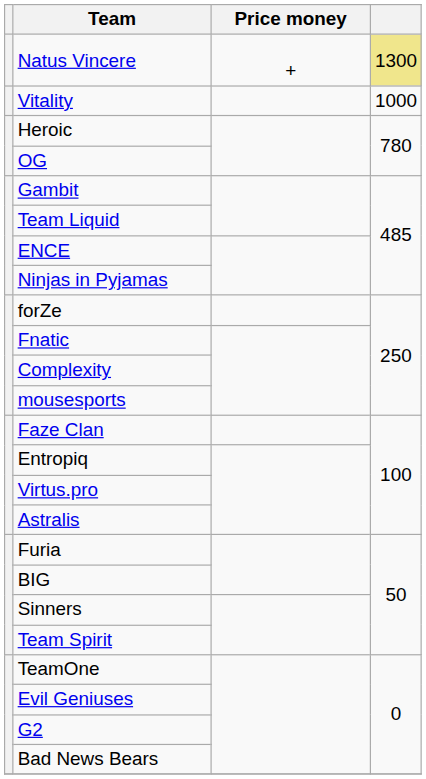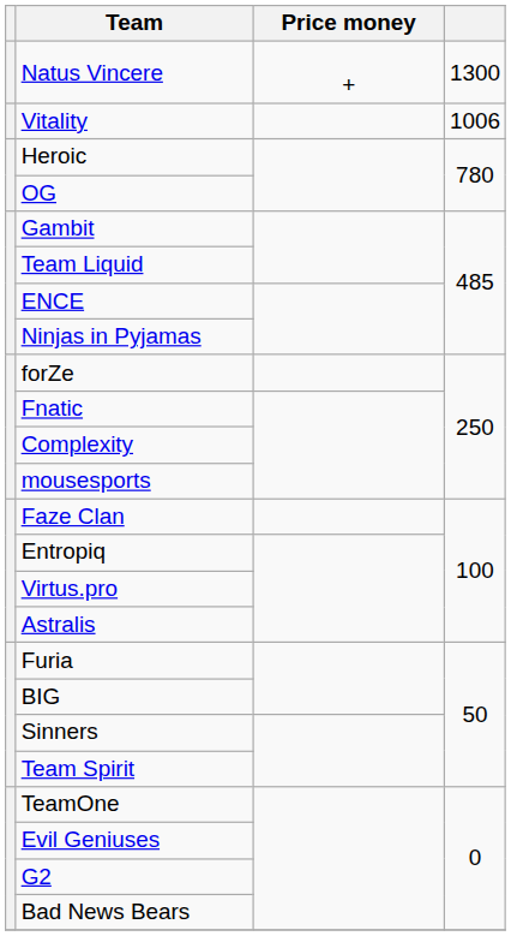 <table class="wikitable plainrowheaders" style="text-align:center;">
 <tr>
 <th scope="col"></th>
 <th scope="col" style="width:10em;">Team</th>
 <th scope="col" style="width:8em;">Price money</th>
 <th scope="col" style="width:1em;"></th>
 </tr>
 <tr>
 <th scope="row"></th>
 <td style="text-align: left;"><a href='#'>Natus Vincere</a></td>
 <td><br>+ </td>
-<td style="background: khaki;">1300</td>
+<td>1300</td>
 </tr>
 <tr>
 <th scope="row"></th>
 <td style="text-align: left;"><a href='#'>Vitality</a></td>
 <td></td>
-<td>1000</td>
+<td>1006</td>
 </tr>
 <tr>
 <th rowspan="2" scope="row"></th>
 <td style="text-align: left;">Heroic</td>
 <td rowspan="2"></td>
 <td rowspan="2">780</td>
 </tr>
 <tr>
 <td style="text-align: left;"><a href='#'>OG</a></td>
 </tr>
 <tr>
 <th rowspan="4" scope="row"></th>
 <td style="text-align: left;"><a href='#'>Gambit</a></td>
 <td rowspan="2"></td>
 <td rowspan="4">485</td>
 </tr>
 <tr>
 <td style="text-align: left;"><a href='#'>Team Liquid</a></td>
 </tr>
 <tr>
 <td style="text-align: left;"><a href='#'>ENCE</a></td>
 <td rowspan="2"></td>
 </tr>
 <tr>
 <td style="text-align: left;"><a href='#'>Ninjas in Pyjamas</a></td>
 </tr>
 <tr>
 <th rowspan="4" scope="row"></th>
 <td style="text-align: left;">forZe</td>
 <td></td>
 <td rowspan="4">250</td>
 </tr>
 <tr>
 <td style="text-align: left;"><a href='#'>Fnatic</a></td>
 <td rowspan="3"></td>
 </tr>
 <tr>
 <td style="text-align: left;"><a href='#'>Complexity</a></td>
 </tr>
 <tr>
 <td style="text-align: left;"><a href='#'>mousesports</a></td>
 </tr>
 <tr>
 <th rowspan="4" scope="row"></th>
 <td style="text-align: left;"><a href='#'>Faze Clan</a></td>
 <td></td>
 <td rowspan="4">100</td>
 </tr>
 <tr>
 <td style="text-align: left;">Entropiq</td>
 <td rowspan="3"></td>
 </tr>
 <tr>
 <td style="text-align: left;"><a href='#'>Virtus.pro</a></td>
 </tr>
 <tr>
 <td style="text-align: left;"><a href='#'>Astralis</a></td>
 </tr>
 <tr>
 <th rowspan="4" scope="row"></th>
 <td style="text-align: left;">Furia</td>
 <td rowspan="2"></td>
 <td rowspan="4">50</td>
 </tr>
 <tr>
 <td style="text-align: left;">BIG</td>
 </tr>
 <tr>
 <td style="text-align: left;">Sinners</td>
 <td rowspan="2"></td>
 </tr>
 <tr>
 <td style="text-align: left;"><a href='#'>Team Spirit</a></td>
 </tr>
 <tr>
 <th rowspan="4" scope="row"></th>
 <td style="text-align: left;">TeamOne</td>
 <td rowspan="4"></td>
 <td rowspan="4">0</td>
 </tr>
 <tr>
 <td style="text-align: left;"><a href='#'>Evil Geniuses</a></td>
 </tr>
 <tr>
 <td style="text-align: left;"><a href='#'>G2</a></td>
 </tr>
 <tr>
 <td style="text-align: left;">Bad News Bears</td>
 </tr>
 <tr>
 </tr>
 </table>
